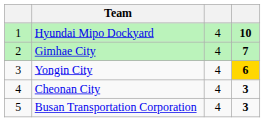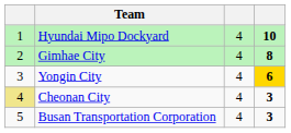 <table class="wikitable" style="text-align:center;">
 <tr>
 <th width=30></th>
 <th width=225>Team</th>
 <th width=30></th>
 <th width=30></th>
 </tr>
 <tr bgcolor=#bbf3bb>
 <td>1</td>
 <td align=left><a href='#'>Hyundai Mipo Dockyard</a></td>
 <td>4</td>
 <td><strong>10</strong></td>
 </tr>
 <tr bgcolor=#bbf3bb>
 <td>2</td>
 <td align=left><a href='#'>Gimhae City</a></td>
 <td>4</td>
-<td><strong>7</strong></td>
+<td><strong>8</strong></td>
 </tr>
 <tr>
 <td>3</td>
 <td align=left><a href='#'>Yongin City</a></td>
 <td>4</td>
 <td style="background: gold;"><strong>6</strong></td>
 </tr>
 <tr>
-<td>4</td>
+<td style="background: khaki;">4</td>
 <td align=left><a href='#'>Cheonan City</a></td>
 <td>4</td>
 <td><strong>3</strong></td>
 </tr>
 <tr>
 <td>5</td>
 <td align=left><a href='#'>Busan Transportation Corporation</a></td>
 <td>4</td>
 <td><strong>3</strong></td>
 </tr>
 </table>
